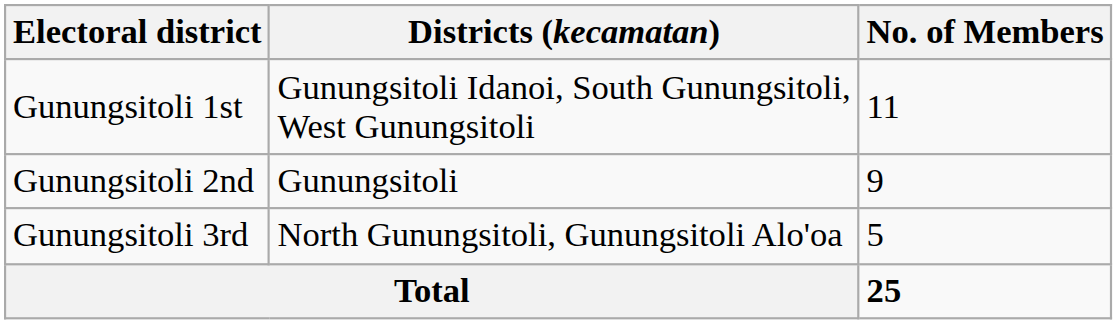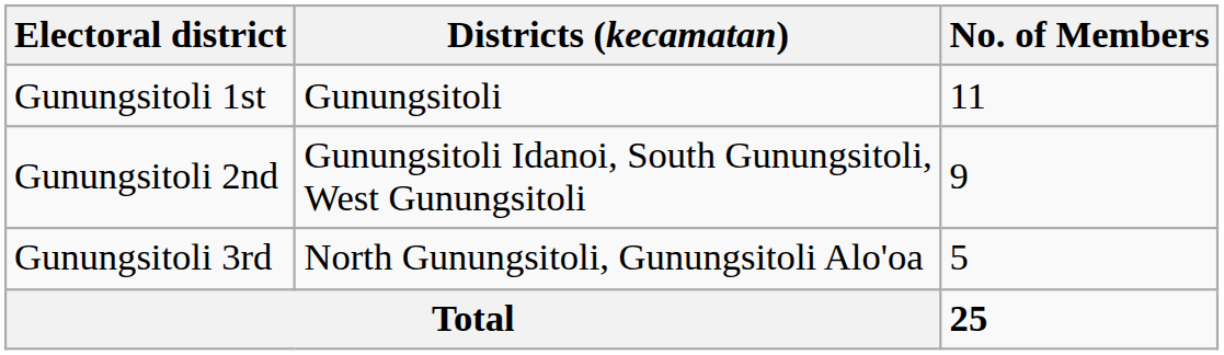 <table class="wikitable">
 <tr>
 <th>Electoral district</th>
 <th>Districts (<em>kecamatan</em>)</th>
 <th>No. of Members</th>
 </tr>
 <tr>
 <td>Gunungsitoli 1st</td>
-<td>Gunungsitoli Idanoi, South Gunungsitoli, <br>West Gunungsitoli</td>
+<td>Gunungsitoli</td>
 <td>11</td>
 </tr>
 <tr>
 <td>Gunungsitoli 2nd</td>
-<td>Gunungsitoli</td>
+<td>Gunungsitoli Idanoi, South Gunungsitoli, <br>West Gunungsitoli</td>
 <td>9</td>
 </tr>
 <tr>
 <td>Gunungsitoli 3rd</td>
 <td>North Gunungsitoli, Gunungsitoli Alo'oa</td>
 <td>5</td>
 </tr>
 <tr>
 <th colspan="2">Total</th>
 <td><strong>25</strong></td>
 </tr>
 </table>
